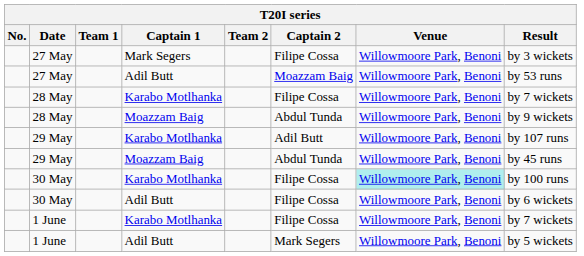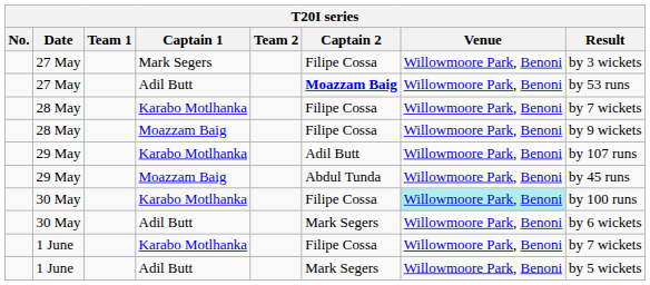 <table class="wikitable">
 <tr>
 <th colspan="9">T20I series</th>
 </tr>
 <tr>
 <th>No.</th>
 <th>Date</th>
 <th>Team 1</th>
 <th>Captain 1</th>
 <th>Team 2</th>
 <th>Captain 2</th>
 <th>Venue</th>
 <th>Result</th>
 </tr>
 <tr>
 <td></td>
 <td>27 May</td>
 <td></td>
 <td>Mark Segers</td>
 <td></td>
 <td>Filipe Cossa</td>
 <td><a href='#'>Willowmoore Park</a>, <a href='#'>Benoni</a></td>
 <td> by 3 wickets</td>
 </tr>
 <tr>
 <td></td>
 <td>27 May</td>
 <td></td>
 <td>Adil Butt</td>
 <td></td>
-<td><a href='#'>Moazzam Baig</a></td>
+<td><strong><a href='#'>Moazzam Baig</a></strong></td>
 <td><a href='#'>Willowmoore Park</a>, <a href='#'>Benoni</a></td>
 <td> by 53 runs</td>
 </tr>
 <tr>
 <td></td>
 <td>28 May</td>
 <td></td>
 <td><a href='#'>Karabo Motlhanka</a></td>
 <td></td>
 <td>Filipe Cossa</td>
 <td><a href='#'>Willowmoore Park</a>, <a href='#'>Benoni</a></td>
 <td> by 7 wickets</td>
 </tr>
 <tr>
 <td></td>
 <td>28 May</td>
 <td></td>
 <td><a href='#'>Moazzam Baig</a></td>
 <td></td>
-<td>Abdul Tunda</td>
+<td>Filipe Cossa</td>
 <td><a href='#'>Willowmoore Park</a>, <a href='#'>Benoni</a></td>
 <td> by 9 wickets</td>
 </tr>
 <tr>
 <td></td>
 <td>29 May</td>
 <td></td>
 <td><a href='#'>Karabo Motlhanka</a></td>
 <td></td>
 <td>Adil Butt</td>
 <td><a href='#'>Willowmoore Park</a>, <a href='#'>Benoni</a></td>
 <td> by 107 runs</td>
 </tr>
 <tr>
 <td></td>
 <td>29 May</td>
 <td></td>
 <td><a href='#'>Moazzam Baig</a></td>
 <td></td>
 <td>Abdul Tunda</td>
 <td><a href='#'>Willowmoore Park</a>, <a href='#'>Benoni</a></td>
 <td> by 45 runs</td>
 </tr>
 <tr>
 <td></td>
 <td>30 May</td>
 <td></td>
 <td><a href='#'>Karabo Motlhanka</a></td>
 <td></td>
 <td>Filipe Cossa</td>
 <td style="background: paleturquoise;"><a href='#'>Willowmoore Park</a>, <a href='#'>Benoni</a></td>
 <td> by 100 runs</td>
 </tr>
 <tr>
 <td></td>
 <td>30 May</td>
 <td></td>
 <td>Adil Butt</td>
 <td></td>
-<td>Filipe Cossa</td>
+<td>Mark Segers</td>
 <td><a href='#'>Willowmoore Park</a>, <a href='#'>Benoni</a></td>
 <td> by 6 wickets</td>
 </tr>
 <tr>
 <td></td>
 <td>1 June</td>
 <td></td>
 <td><a href='#'>Karabo Motlhanka</a></td>
 <td></td>
 <td>Filipe Cossa</td>
 <td><a href='#'>Willowmoore Park</a>, <a href='#'>Benoni</a></td>
 <td> by 7 wickets</td>
 </tr>
 <tr>
 <td></td>
 <td>1 June</td>
 <td></td>
 <td>Adil Butt</td>
 <td></td>
 <td>Mark Segers</td>
 <td><a href='#'>Willowmoore Park</a>, <a href='#'>Benoni</a></td>
 <td> by 5 wickets</td>
 </tr>
 </table>
